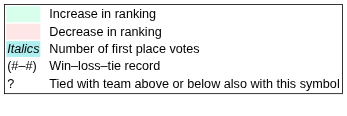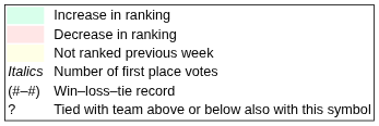 <table style="border:1px solid black;">
 <tr>
 <td style="background:#D8FFEB; width:20px;"></td>
 <td> </td>
 <td>Increase in ranking</td>
 </tr>
 <tr>
 <td style="background:#FFE6E6; width:20px;"></td>
 <td> </td>
 <td>Decrease in ranking</td>
 </tr>
 <tr>
-<td style="background: paleturquoise;"><em>Italics</em></td>
+<td style="background:#FFFFE6; width:20px;"></td>
+<td> </td>
+<td>Not ranked previous week</td>
+</tr>
+<tr>
+<td><em>Italics</em></td>
 <td> </td>
 <td>Number of first place votes</td>
 </tr>
 <tr>
 <td>(#–#)</td>
 <td> </td>
 <td>Win–loss–tie record</td>
 </tr>
 <tr>
 <td>?</td>
 <td></td>
 <td>Tied with team above or below also with this symbol</td>
 </tr>
 </table>
